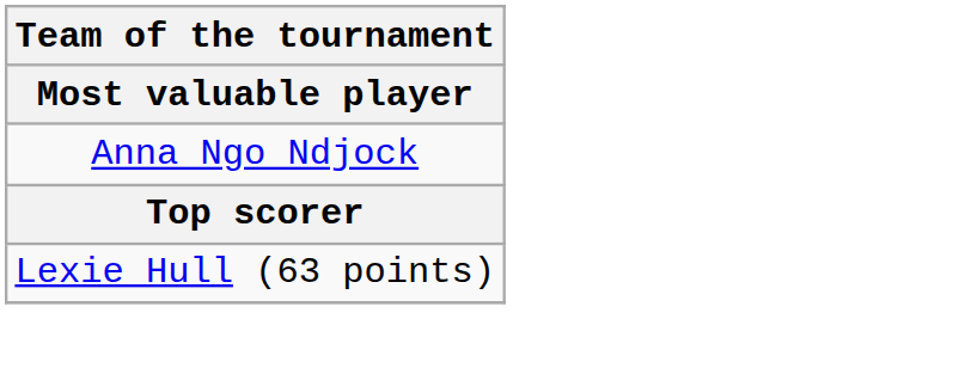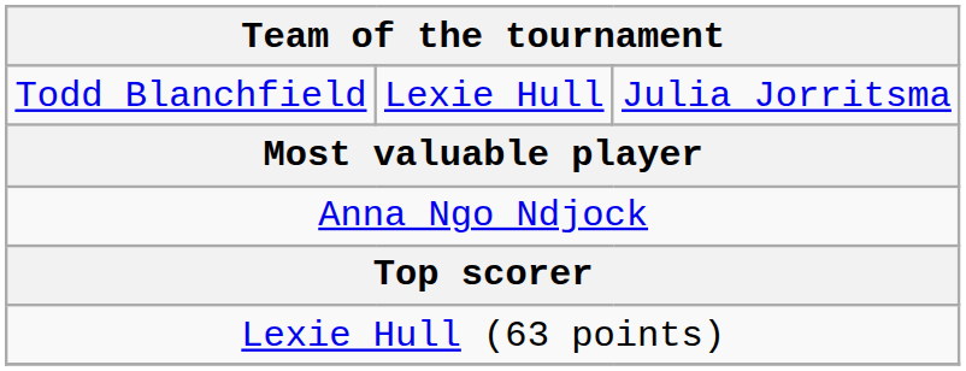 <table class="wikitable" style="text-align:center">
 <tr>
 <th colspan="3">Team of the tournament</th>
+</tr>
+<tr>
+<td> <a href='#'>Todd Blanchfield</a></td>
+<td> <a href='#'>Lexie Hull</a></td>
+<td> <a href='#'>Julia Jorritsma</a></td>
 </tr>
 <tr>
 <th colspan="3">Most valuable player</th>
 </tr>
 <tr>
 <td colspan="3"> <a href='#'>Anna Ngo Ndjock</a></td>
 </tr>
 <tr>
 <th colspan="3">Top scorer</th>
 </tr>
 <tr>
 <td colspan="3"> <a href='#'>Lexie Hull</a> (63 points)</td>
 </tr>
 <tr>
 </tr>
 </table>
